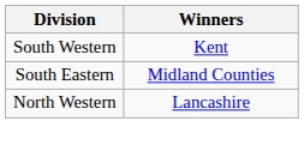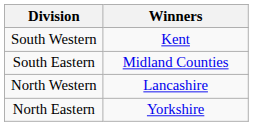 <table class="wikitable" style="text-align: center">
 <tr>
 <th width=100>Division</th>
 <th width=150>Winners</th>
 </tr>
 <tr>
 <td>South Western</td>
 <td><a href='#'>Kent</a></td>
 </tr>
 <tr>
 <td>South Eastern</td>
 <td><a href='#'>Midland Counties</a></td>
 </tr>
 <tr>
 <td>North Western</td>
 <td><a href='#'>Lancashire</a></td>
 </tr>
+<tr>
+<td>North Eastern</td>
+<td><a href='#'>Yorkshire</a></td>
+</tr>
 </table>
